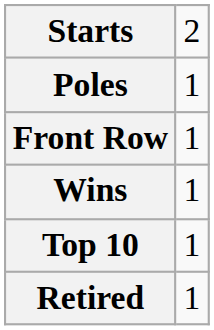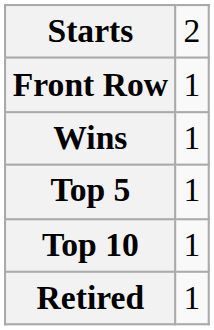 <table class="wikitable" style="text-align:center">
 <tr>
 <th>Starts</th>
 <td>2</td>
-</tr>
-<tr>
-<th>Poles</th>
-<td>1</td>
 </tr>
 <tr>
 <th>Front Row</th>
 <td>1</td>
 </tr>
 <tr>
 <th>Wins</th>
+<td>1</td>
+</tr>
+<tr>
+<th>Top 5</th>
 <td>1</td>
 </tr>
 <tr>
 <th>Top 10</th>
 <td>1</td>
 </tr>
 <tr>
 <th>Retired</th>
 <td>1</td>
 </tr>
 </table>
